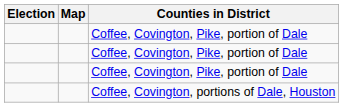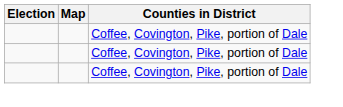 <table class="wikitable">
 <tr>
 <th>Election</th>
 <th>Map</th>
 <th>Counties in District</th>
 </tr>
 <tr>
 <td></td>
 <td></td>
 <td><a href='#'>Coffee</a>, <a href='#'>Covington</a>, <a href='#'>Pike</a>, portion of <a href='#'>Dale</a></td>
 </tr>
 <tr>
 <td></td>
 <td></td>
 <td><a href='#'>Coffee</a>, <a href='#'>Covington</a>, <a href='#'>Pike</a>, portion of <a href='#'>Dale</a></td>
 </tr>
 <tr>
 <td></td>
 <td></td>
 <td><a href='#'>Coffee</a>, <a href='#'>Covington</a>, <a href='#'>Pike</a>, portion of <a href='#'>Dale</a></td>
 </tr>
-<tr>
-<td></td>
-<td></td>
-<td><a href='#'>Coffee</a>, <a href='#'>Covington</a>, portions of <a href='#'>Dale</a>, <a href='#'>Houston</a></td>
-</tr>
 </table>
